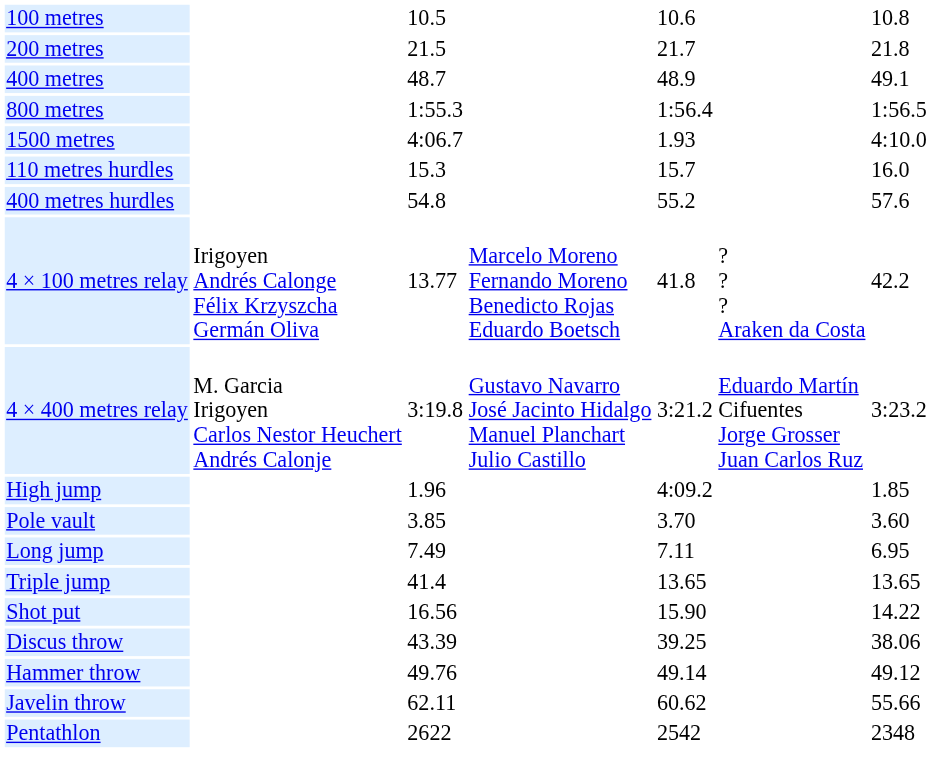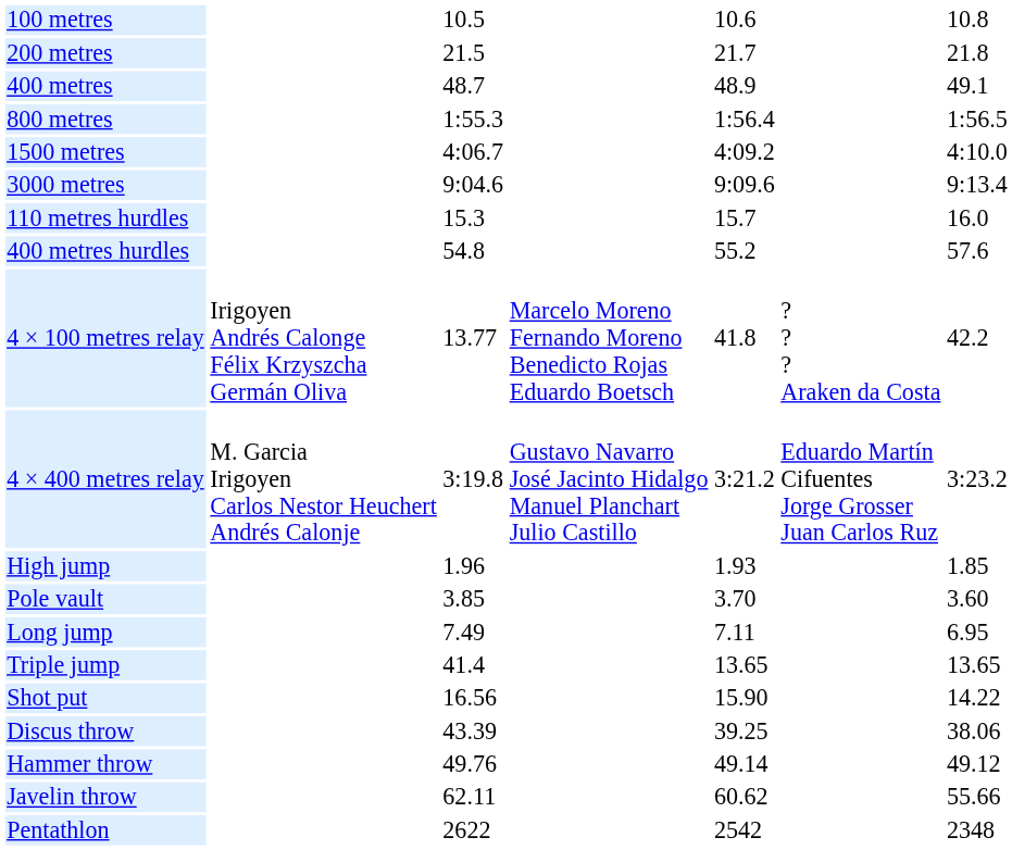 <table>
 <tr>
 <td bgcolor = DDEEFF><a href='#'>100 metres</a></td>
 <td></td>
 <td>10.5</td>
 <td></td>
 <td>10.6</td>
 <td></td>
 <td>10.8</td>
 </tr>
 <tr>
 <td bgcolor = DDEEFF><a href='#'>200 metres</a></td>
 <td></td>
 <td>21.5</td>
 <td></td>
 <td>21.7</td>
 <td></td>
 <td>21.8</td>
 </tr>
 <tr>
 <td bgcolor = DDEEFF><a href='#'>400 metres</a></td>
 <td></td>
 <td>48.7</td>
 <td></td>
 <td>48.9</td>
 <td></td>
 <td>49.1</td>
 </tr>
 <tr>
 <td bgcolor = DDEEFF><a href='#'>800 metres</a></td>
 <td></td>
 <td>1:55.3</td>
 <td></td>
 <td>1:56.4</td>
 <td></td>
 <td>1:56.5</td>
 </tr>
 <tr>
 <td bgcolor = DDEEFF><a href='#'>1500 metres</a></td>
 <td></td>
 <td>4:06.7</td>
 <td></td>
-<td>1.93</td>
+<td>4:09.2</td>
 <td></td>
 <td>4:10.0</td>
+</tr>
+<tr>
+<td bgcolor = DDEEFF><a href='#'>3000 metres</a></td>
+<td></td>
+<td>9:04.6</td>
+<td></td>
+<td>9:09.6</td>
+<td></td>
+<td>9:13.4</td>
 </tr>
 <tr>
 <td bgcolor = DDEEFF><a href='#'>110 metres hurdles</a></td>
 <td></td>
 <td>15.3</td>
 <td></td>
 <td>15.7</td>
 <td></td>
 <td>16.0</td>
 </tr>
 <tr>
 <td bgcolor = DDEEFF><a href='#'>400 metres hurdles</a></td>
 <td></td>
 <td>54.8</td>
 <td></td>
 <td>55.2</td>
 <td></td>
 <td>57.6</td>
 </tr>
 <tr>
 <td bgcolor = DDEEFF><a href='#'>4 × 100 metres relay</a></td>
 <td><br>Irigoyen<br><a href='#'>Andrés Calonge</a><br><a href='#'>Félix Krzyszcha</a><br><a href='#'>Germán Oliva</a></td>
 <td>13.77</td>
 <td><br><a href='#'>Marcelo Moreno</a><br><a href='#'>Fernando Moreno</a><br><a href='#'>Benedicto Rojas</a><br><a href='#'>Eduardo Boetsch</a></td>
 <td>41.8</td>
 <td><br>?<br>?<br>?<br><a href='#'>Araken da Costa</a></td>
 <td>42.2</td>
 </tr>
 <tr>
 <td bgcolor = DDEEFF><a href='#'>4 × 400 metres relay</a></td>
 <td><br>M. Garcia<br>Irigoyen<br><a href='#'>Carlos Nestor Heuchert</a><br><a href='#'>Andrés Calonje</a></td>
 <td>3:19.8</td>
 <td><br><a href='#'>Gustavo Navarro</a><br><a href='#'>José Jacinto Hidalgo</a><br><a href='#'>Manuel Planchart</a><br><a href='#'>Julio Castillo</a></td>
 <td>3:21.2</td>
 <td><br><a href='#'>Eduardo Martín</a><br>Cifuentes<br><a href='#'>Jorge Grosser</a><br><a href='#'>Juan Carlos Ruz</a></td>
 <td>3:23.2</td>
 </tr>
 <tr>
 <td bgcolor = DDEEFF><a href='#'>High jump</a></td>
 <td></td>
 <td>1.96</td>
 <td></td>
-<td>4:09.2</td>
+<td>1.93</td>
 <td></td>
 <td>1.85</td>
 </tr>
 <tr>
 <td bgcolor = DDEEFF><a href='#'>Pole vault</a></td>
 <td></td>
 <td>3.85</td>
 <td></td>
 <td>3.70</td>
 <td></td>
 <td>3.60</td>
 </tr>
 <tr>
 <td bgcolor = DDEEFF><a href='#'>Long jump</a></td>
 <td></td>
 <td>7.49</td>
 <td></td>
 <td>7.11</td>
 <td></td>
 <td>6.95</td>
 </tr>
 <tr>
 <td bgcolor = DDEEFF><a href='#'>Triple jump</a></td>
 <td></td>
 <td>41.4</td>
 <td></td>
 <td>13.65</td>
 <td></td>
 <td>13.65</td>
 </tr>
 <tr>
 <td bgcolor = DDEEFF><a href='#'>Shot put</a></td>
 <td></td>
 <td>16.56</td>
 <td></td>
 <td>15.90</td>
 <td></td>
 <td>14.22</td>
 </tr>
 <tr>
 <td bgcolor = DDEEFF><a href='#'>Discus throw</a></td>
 <td></td>
 <td>43.39</td>
 <td></td>
 <td>39.25</td>
 <td></td>
 <td>38.06</td>
 </tr>
 <tr>
 <td bgcolor = DDEEFF><a href='#'>Hammer throw</a></td>
 <td></td>
 <td>49.76</td>
 <td></td>
 <td>49.14</td>
 <td></td>
 <td>49.12</td>
 </tr>
 <tr>
 <td bgcolor = DDEEFF><a href='#'>Javelin throw</a></td>
 <td></td>
 <td>62.11</td>
 <td></td>
 <td>60.62</td>
 <td></td>
 <td>55.66</td>
 </tr>
 <tr>
 <td bgcolor = DDEEFF><a href='#'>Pentathlon</a></td>
 <td></td>
 <td>2622</td>
 <td></td>
 <td>2542</td>
 <td></td>
 <td>2348</td>
 </tr>
 </table>
